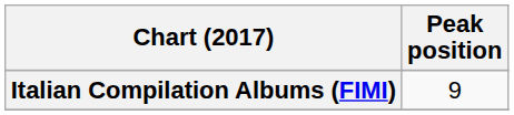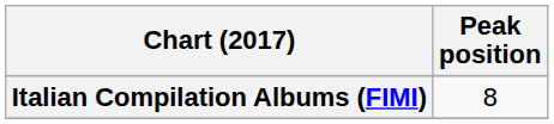 <table class="wikitable sortable plainrowheaders" style="text-align:center">
 <tr>
 <th scope="col">Chart (2017)</th>
 <th scope="col">Peak<br> position</th>
 </tr>
 <tr>
 </tr>
 <tr>
 </tr>
 <tr>
 <th scope="row">Italian Compilation Albums (<a href='#'>FIMI</a>)</th>
-<td>9</td>
+<td>8</td>
 </tr>
 <tr>
 </tr>
 <tr>
 </tr>
 <tr>
 </tr>
 </table>
